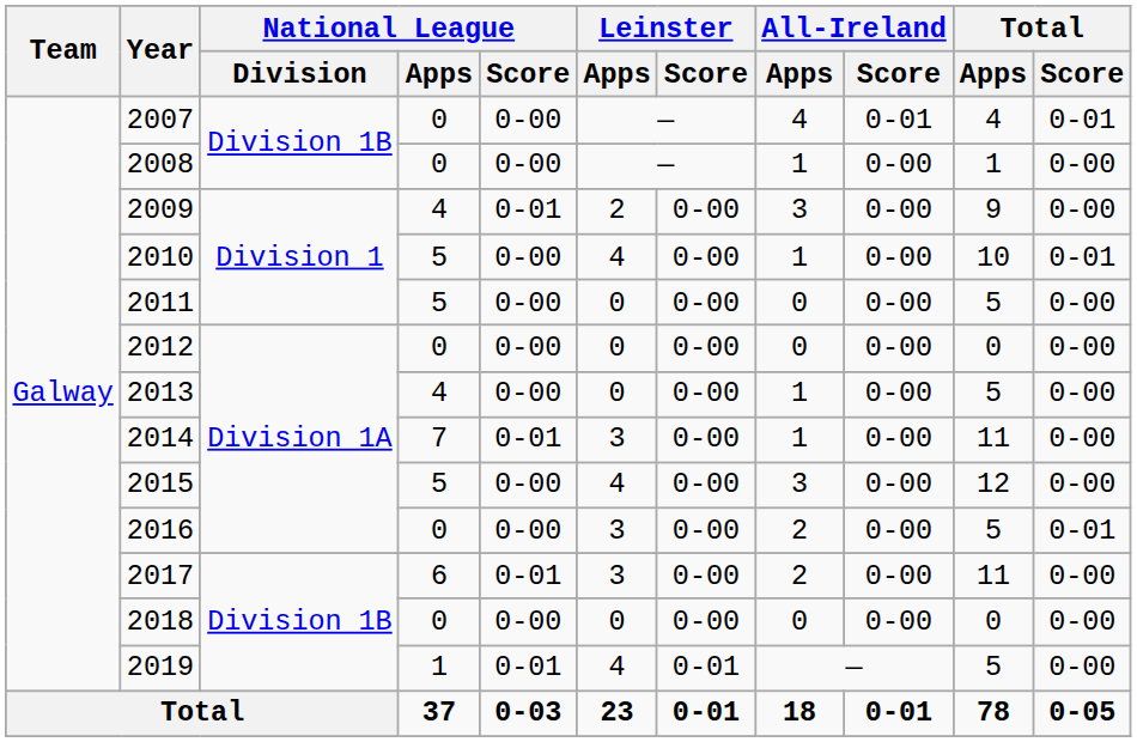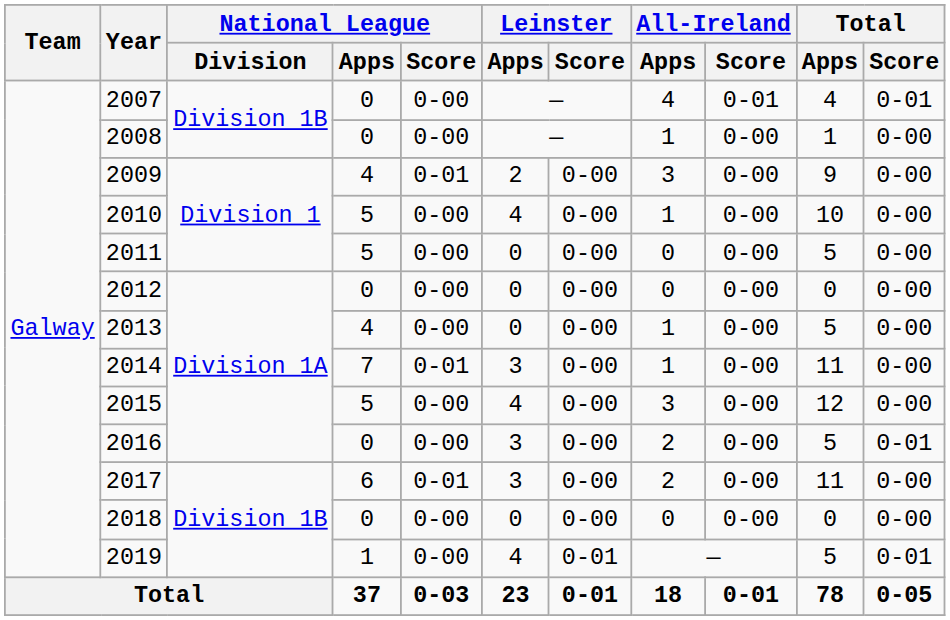 <table class="wikitable" style="text-align:center">
 <tr>
 <th rowspan="2">Team</th>
 <th rowspan="2">Year</th>
 <th colspan="3"><a href='#'>National League</a></th>
 <th colspan="2"><a href='#'>Leinster</a></th>
 <th colspan="2"><a href='#'>All-Ireland</a></th>
 <th colspan="2">Total</th>
 </tr>
 <tr>
 <th>Division</th>
 <th>Apps</th>
 <th>Score</th>
 <th>Apps</th>
 <th>Score</th>
 <th>Apps</th>
 <th>Score</th>
 <th>Apps</th>
 <th>Score</th>
 </tr>
 <tr>
 <td rowspan="13"><a href='#'>Galway</a></td>
 <td>2007</td>
 <td rowspan="2"><a href='#'>Division 1B</a></td>
 <td>0</td>
 <td>0-00</td>
 <td colspan=2>—</td>
 <td>4</td>
 <td>0-01</td>
 <td>4</td>
 <td>0-01</td>
 </tr>
 <tr>
 <td>2008</td>
 <td>0</td>
 <td>0-00</td>
 <td colspan=2>—</td>
 <td>1</td>
 <td>0-00</td>
 <td>1</td>
 <td>0-00</td>
 </tr>
 <tr>
 <td>2009</td>
 <td rowspan="3"><a href='#'>Division 1</a></td>
 <td>4</td>
 <td>0-01</td>
 <td>2</td>
 <td>0-00</td>
 <td>3</td>
 <td>0-00</td>
 <td>9</td>
 <td>0-00</td>
 </tr>
 <tr>
 <td>2010</td>
 <td>5</td>
 <td>0-00</td>
 <td>4</td>
 <td>0-00</td>
 <td>1</td>
 <td>0-00</td>
 <td>10</td>
-<td>0-01</td>
+<td>0-00</td>
 </tr>
 <tr>
 <td>2011</td>
 <td>5</td>
 <td>0-00</td>
 <td>0</td>
 <td>0-00</td>
 <td>0</td>
 <td>0-00</td>
 <td>5</td>
 <td>0-00</td>
 </tr>
 <tr>
 <td>2012</td>
 <td rowspan="5"><a href='#'>Division 1A</a></td>
 <td>0</td>
 <td>0-00</td>
 <td>0</td>
 <td>0-00</td>
 <td>0</td>
 <td>0-00</td>
 <td>0</td>
 <td>0-00</td>
 </tr>
 <tr>
 <td>2013</td>
 <td>4</td>
 <td>0-00</td>
 <td>0</td>
 <td>0-00</td>
 <td>1</td>
 <td>0-00</td>
 <td>5</td>
 <td>0-00</td>
 </tr>
 <tr>
 <td>2014</td>
 <td>7</td>
 <td>0-01</td>
 <td>3</td>
 <td>0-00</td>
 <td>1</td>
 <td>0-00</td>
 <td>11</td>
 <td>0-00</td>
 </tr>
 <tr>
 <td>2015</td>
 <td>5</td>
 <td>0-00</td>
 <td>4</td>
 <td>0-00</td>
 <td>3</td>
 <td>0-00</td>
 <td>12</td>
 <td>0-00</td>
 </tr>
 <tr>
 <td>2016</td>
 <td>0</td>
 <td>0-00</td>
 <td>3</td>
 <td>0-00</td>
 <td>2</td>
 <td>0-00</td>
 <td>5</td>
 <td>0-01</td>
 </tr>
 <tr>
 <td>2017</td>
 <td rowspan="3"><a href='#'>Division 1B</a></td>
 <td>6</td>
 <td>0-01</td>
 <td>3</td>
 <td>0-00</td>
 <td>2</td>
 <td>0-00</td>
 <td>11</td>
 <td>0-00</td>
 </tr>
 <tr>
 <td>2018</td>
 <td>0</td>
 <td>0-00</td>
 <td>0</td>
 <td>0-00</td>
 <td>0</td>
 <td>0-00</td>
 <td>0</td>
 <td>0-00</td>
 </tr>
 <tr>
 <td>2019</td>
 <td>1</td>
-<td>0-01</td>
+<td>0-00</td>
 <td>4</td>
 <td>0-01</td>
 <td colspan=2>—</td>
 <td>5</td>
-<td>0-00</td>
+<td>0-01</td>
 </tr>
 <tr>
 <th colspan="3">Total</th>
 <td><strong>37</strong></td>
 <td><strong>0-03</strong></td>
 <td><strong>23</strong></td>
 <td><strong>0-01</strong></td>
 <td><strong>18</strong></td>
 <td><strong>0-01</strong></td>
 <td><strong>78</strong></td>
 <td><strong>0-05</strong></td>
 </tr>
 </table>
